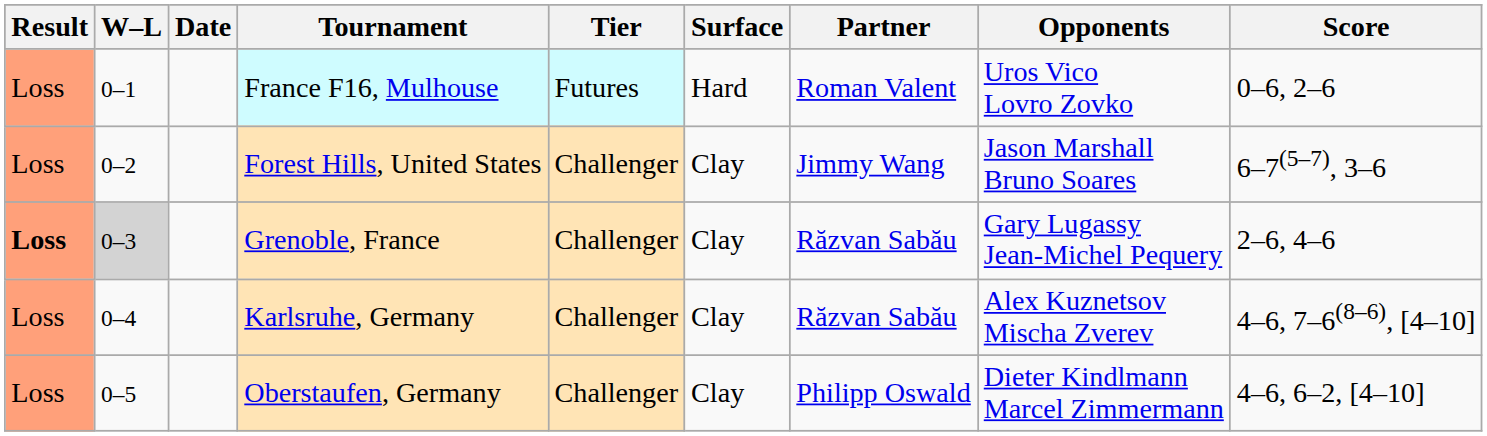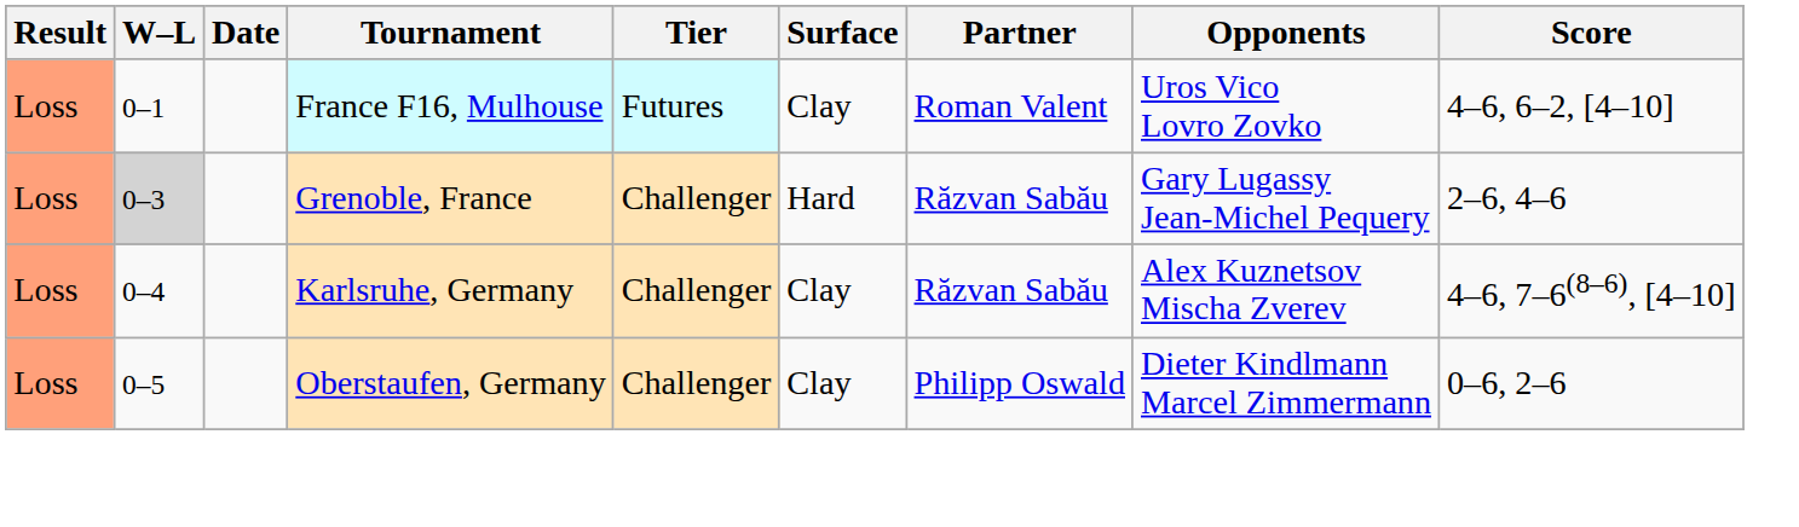 <table class="sortable wikitable">
 <tr>
 <th>Result</th>
 <th class="unsortable">W–L</th>
 <th>Date</th>
 <th>Tournament</th>
 <th>Tier</th>
 <th>Surface</th>
 <th>Partner</th>
 <th>Opponents</th>
 <th class="unsortable">Score</th>
 </tr>
 <tr>
 <td style="background:#ffa07a;">Loss</td>
 <td><small>0–1</small></td>
 <td></td>
 <td style="background:#cffcff;">France F16, <a href='#'>Mulhouse</a></td>
 <td style="background:#cffcff;">Futures</td>
-<td>Hard</td>
+<td>Clay</td>
 <td> <a href='#'>Roman Valent</a></td>
 <td> <a href='#'>Uros Vico</a> <br>  <a href='#'>Lovro Zovko</a></td>
-<td>0–6, 2–6</td>
+<td>4–6, 6–2, [4–10]</td>
 </tr>
 <tr>
 <td style="background:#ffa07a;">Loss</td>
-<td><small>0–2</small></td>
-<td></td>
-<td style="background:moccasin;"><a href='#'>Forest Hills</a>, United States</td>
-<td style="background:moccasin;">Challenger</td>
-<td>Clay</td>
-<td> <a href='#'>Jimmy Wang</a></td>
-<td> <a href='#'>Jason Marshall</a> <br>  <a href='#'>Bruno Soares</a></td>
-<td>6–7<sup>(5–7)</sup>, 3–6</td>
-</tr>
-<tr>
-<td style="background:#ffa07a;"><strong>Loss</strong></td>
 <td style="background: lightgrey;"><small>0–3</small></td>
 <td></td>
 <td style="background:moccasin;"><a href='#'>Grenoble</a>, France</td>
 <td style="background:moccasin;">Challenger</td>
-<td>Clay</td>
+<td>Hard</td>
 <td> <a href='#'>Răzvan Sabău</a></td>
 <td> <a href='#'>Gary Lugassy</a> <br>  <a href='#'>Jean-Michel Pequery</a></td>
 <td>2–6, 4–6</td>
 </tr>
 <tr>
 <td style="background:#ffa07a;">Loss</td>
 <td><small>0–4</small></td>
 <td></td>
 <td style="background:moccasin;"><a href='#'>Karlsruhe</a>, Germany</td>
 <td style="background:moccasin;">Challenger</td>
 <td>Clay</td>
 <td> <a href='#'>Răzvan Sabău</a></td>
 <td> <a href='#'>Alex Kuznetsov</a> <br>  <a href='#'>Mischa Zverev</a></td>
 <td>4–6, 7–6<sup>(8–6)</sup>, [4–10]</td>
 </tr>
 <tr>
 <td style="background:#ffa07a;">Loss</td>
 <td><small>0–5</small></td>
 <td></td>
 <td style="background:moccasin;"><a href='#'>Oberstaufen</a>, Germany</td>
 <td style="background:moccasin;">Challenger</td>
 <td>Clay</td>
 <td> <a href='#'>Philipp Oswald</a></td>
 <td> <a href='#'>Dieter Kindlmann</a> <br>  <a href='#'>Marcel Zimmermann</a></td>
-<td>4–6, 6–2, [4–10]</td>
+<td>0–6, 2–6</td>
 </tr>
 </table>
